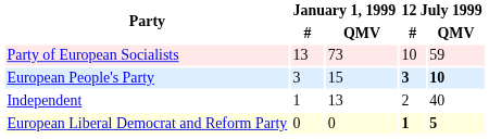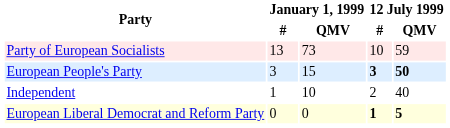 <table border=0 cellpadding=2 cellspacing=2>
 <tr ----bgcolor=lightgrey>
 <th rowspan=2>Party</th>
 <th colspan=2>January 1, 1999</th>
 <th colspan=2>12 July 1999</th>
 </tr>
 <tr ----bgcolor=lightgrey>
 <th>#</th>
 <th>QMV</th>
 <th>#</th>
 <th>QMV</th>
 </tr>
 <tr ---- bgcolor=#FFE8E8>
 <td><a href='#'>Party of European Socialists</a></td>
 <td>13</td>
 <td>73</td>
 <td>10</td>
 <td>59</td>
 </tr>
 <tr ---- bgcolor=#DDEEFF>
 <td><a href='#'>European People's Party</a></td>
 <td>3</td>
 <td>15</td>
 <td><strong>3</strong></td>
-<td><strong>10</strong></td>
+<td><strong>50</strong></td>
 </tr>
 <tr ----bgcolor=lightgrey>
 <td><a href='#'>Independent</a></td>
 <td>1</td>
-<td>13</td>
+<td>10</td>
 <td>2</td>
 <td>40</td>
 </tr>
 <tr ---- bgcolor=#FFFFDD>
 <td><a href='#'>European Liberal Democrat and Reform Party</a></td>
 <td>0</td>
 <td>0</td>
 <td><strong>1</strong></td>
 <td><strong>5</strong></td>
 </tr>
 </table>
